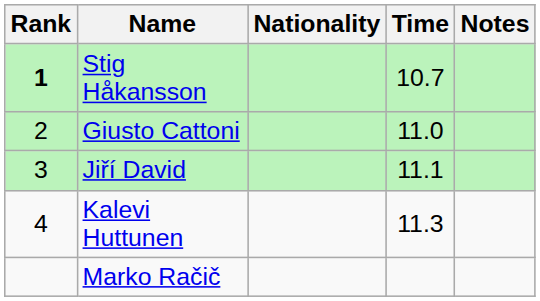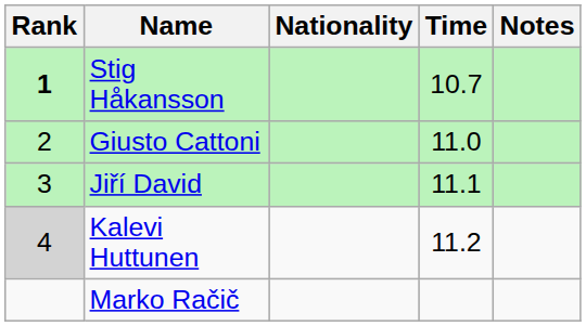 <table class="wikitable sortable" style="text-align:center;width: 55%">
 <tr>
 <th>Rank</th>
 <th>Name</th>
 <th>Nationality</th>
 <th>Time</th>
 <th>Notes</th>
 </tr>
 <tr bgcolor=bbf3bb>
 <td><strong>1</strong></td>
 <td align=left><a href='#'>Stig Håkansson</a></td>
 <td align=left></td>
 <td>10.7</td>
 <td></td>
 </tr>
 <tr bgcolor=bbf3bb>
 <td>2</td>
 <td align=left><a href='#'>Giusto Cattoni</a></td>
 <td align=left></td>
 <td>11.0</td>
 <td></td>
 </tr>
 <tr bgcolor=bbf3bb>
 <td>3</td>
 <td align=left><a href='#'>Jiří David</a></td>
 <td align=left></td>
 <td>11.1</td>
 <td></td>
 </tr>
 <tr>
-<td>4</td>
+<td style="background: lightgrey;">4</td>
 <td align=left><a href='#'>Kalevi Huttunen</a></td>
 <td align=left></td>
-<td>11.3</td>
+<td>11.2</td>
 <td></td>
 </tr>
 <tr>
 <td></td>
 <td align=left><a href='#'>Marko Račič</a></td>
 <td align=left></td>
 <td></td>
 <td></td>
 </tr>
 </table>
